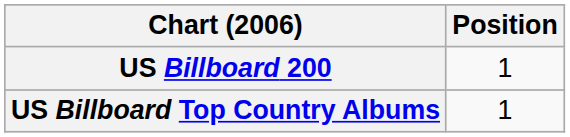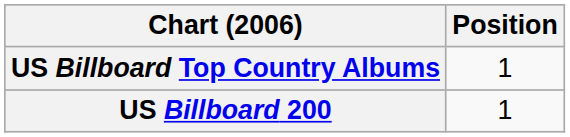 <table class="wikitable sortable plainrowheaders">
 <tr>
 <th>Chart (2006)</th>
 <th>Position</th>
 </tr>
 <tr>
+<th scope="row">US <em>Billboard</em> <a href='#'>Top Country Albums</a></th>
+<td style="text-align:center;">1</td>
+</tr>
+<tr>
 <th scope="row">US <a href='#'><em>Billboard</em> 200</a></th>
 <td style="text-align:center;">1</td>
 </tr>
-<tr>
-<th scope="row">US <em>Billboard</em> <a href='#'>Top Country Albums</a></th>
-<td style="text-align:center;">1</td>
-</tr>
 </table>
